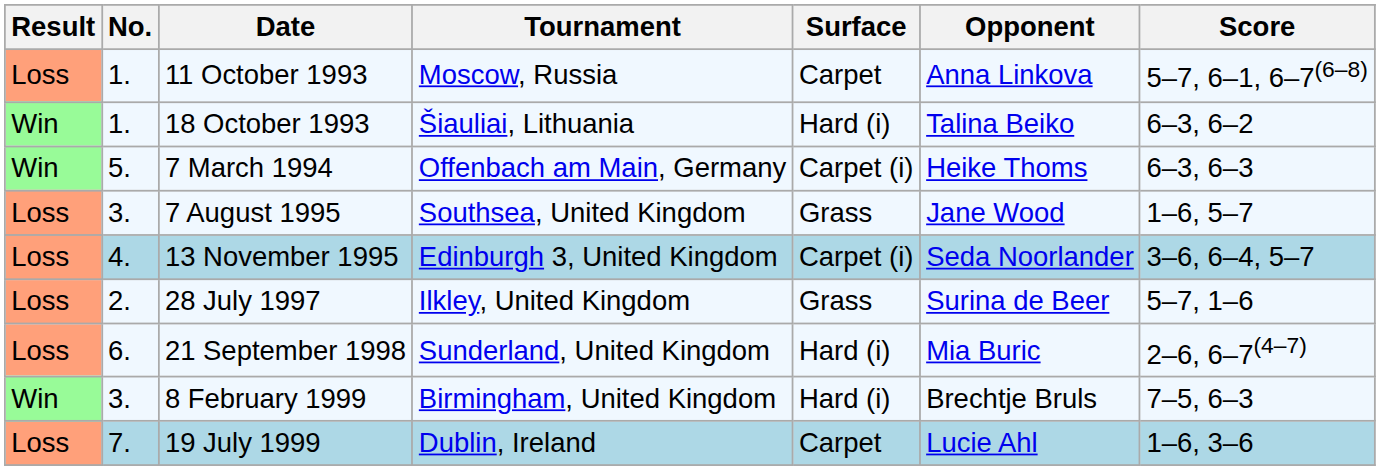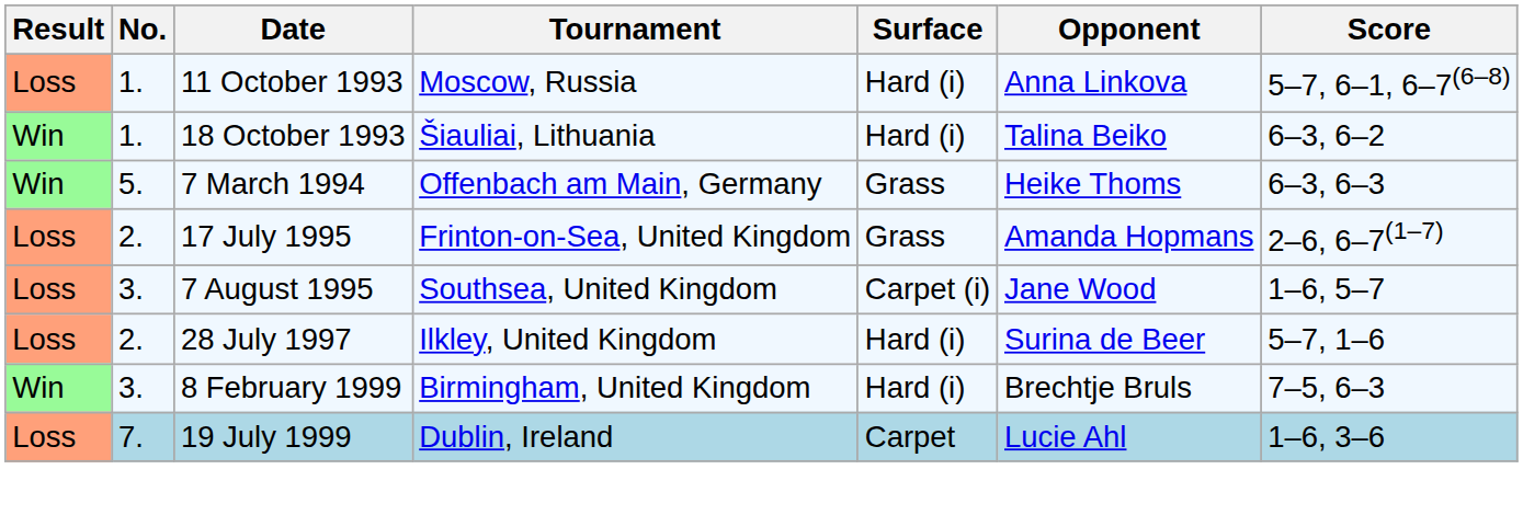 <table class="sortable wikitable" style=font-size:97%>
 <tr>
 <th>Result</th>
 <th>No.</th>
 <th>Date</th>
 <th>Tournament</th>
 <th>Surface</th>
 <th>Opponent</th>
 <th>Score</th>
 </tr>
 <tr style="background:#f0f8ff;">
 <td style="background:#ffa07a;">Loss</td>
 <td>1.</td>
 <td>11 October 1993</td>
 <td><a href='#'>Moscow</a>, Russia</td>
-<td>Carpet</td>
+<td>Hard (i)</td>
 <td> <a href='#'>Anna Linkova</a></td>
 <td>5–7, 6–1, 6–7<sup>(6–8)</sup></td>
 </tr>
 <tr style="background:#f0f8ff;">
 <td style="background:#98fb98;">Win</td>
 <td>1.</td>
 <td>18 October 1993</td>
 <td><a href='#'>Šiauliai</a>, Lithuania</td>
 <td>Hard (i)</td>
 <td> <a href='#'>Talina Beiko</a></td>
 <td>6–3, 6–2</td>
 </tr>
 <tr style="background:#f0f8ff;">
 <td style="background:#98fb98;">Win</td>
 <td>5.</td>
 <td>7 March 1994</td>
 <td><a href='#'>Offenbach am Main</a>, Germany</td>
-<td>Carpet (i)</td>
+<td>Grass</td>
 <td> <a href='#'>Heike Thoms</a></td>
 <td>6–3, 6–3</td>
+</tr>
+<tr style="background:#f0f8ff;">
+<td style="background:#ffa07a;">Loss</td>
+<td>2.</td>
+<td>17 July 1995</td>
+<td><a href='#'>Frinton-on-Sea</a>, United Kingdom</td>
+<td>Grass</td>
+<td> <a href='#'>Amanda Hopmans</a></td>
+<td>2–6, 6–7<sup>(1–7)</sup></td>
 </tr>
 <tr style="background:#f0f8ff;">
 <td style="background:#ffa07a;">Loss</td>
 <td>3.</td>
 <td>7 August 1995</td>
 <td><a href='#'>Southsea</a>, United Kingdom</td>
-<td>Grass</td>
+<td>Carpet (i)</td>
 <td> <a href='#'>Jane Wood</a></td>
 <td>1–6, 5–7</td>
-</tr>
-<tr style="background:lightblue;">
-<td style="background:#ffa07a;">Loss</td>
-<td>4.</td>
-<td>13 November 1995</td>
-<td><a href='#'>Edinburgh</a> 3, United Kingdom</td>
-<td>Carpet (i)</td>
-<td> <a href='#'>Seda Noorlander</a></td>
-<td>3–6, 6–4, 5–7</td>
 </tr>
 <tr style="background:#f0f8ff;">
 <td style="background:#ffa07a;">Loss</td>
 <td>2.</td>
 <td>28 July 1997</td>
 <td><a href='#'>Ilkley</a>, United Kingdom</td>
-<td>Grass</td>
+<td>Hard (i)</td>
 <td> <a href='#'>Surina de Beer</a></td>
 <td>5–7, 1–6</td>
-</tr>
-<tr style="background:#f0f8ff;">
-<td style="background:#ffa07a;">Loss</td>
-<td>6.</td>
-<td>21 September 1998</td>
-<td><a href='#'>Sunderland</a>, United Kingdom</td>
-<td>Hard (i)</td>
-<td> <a href='#'>Mia Buric</a></td>
-<td>2–6, 6–7<sup>(4–7)</sup></td>
 </tr>
 <tr style="background:#f0f8ff;">
 <td style="background:#98fb98;">Win</td>
 <td>3.</td>
 <td>8 February 1999</td>
 <td><a href='#'>Birmingham</a>, United Kingdom</td>
 <td>Hard (i)</td>
 <td> Brechtje Bruls</td>
 <td>7–5, 6–3</td>
 </tr>
 <tr style="background:lightblue;">
 <td style="background:#ffa07a;">Loss</td>
 <td>7.</td>
 <td>19 July 1999</td>
 <td><a href='#'>Dublin</a>, Ireland</td>
 <td>Carpet</td>
 <td> <a href='#'>Lucie Ahl</a></td>
 <td>1–6, 3–6</td>
 </tr>
 </table>
